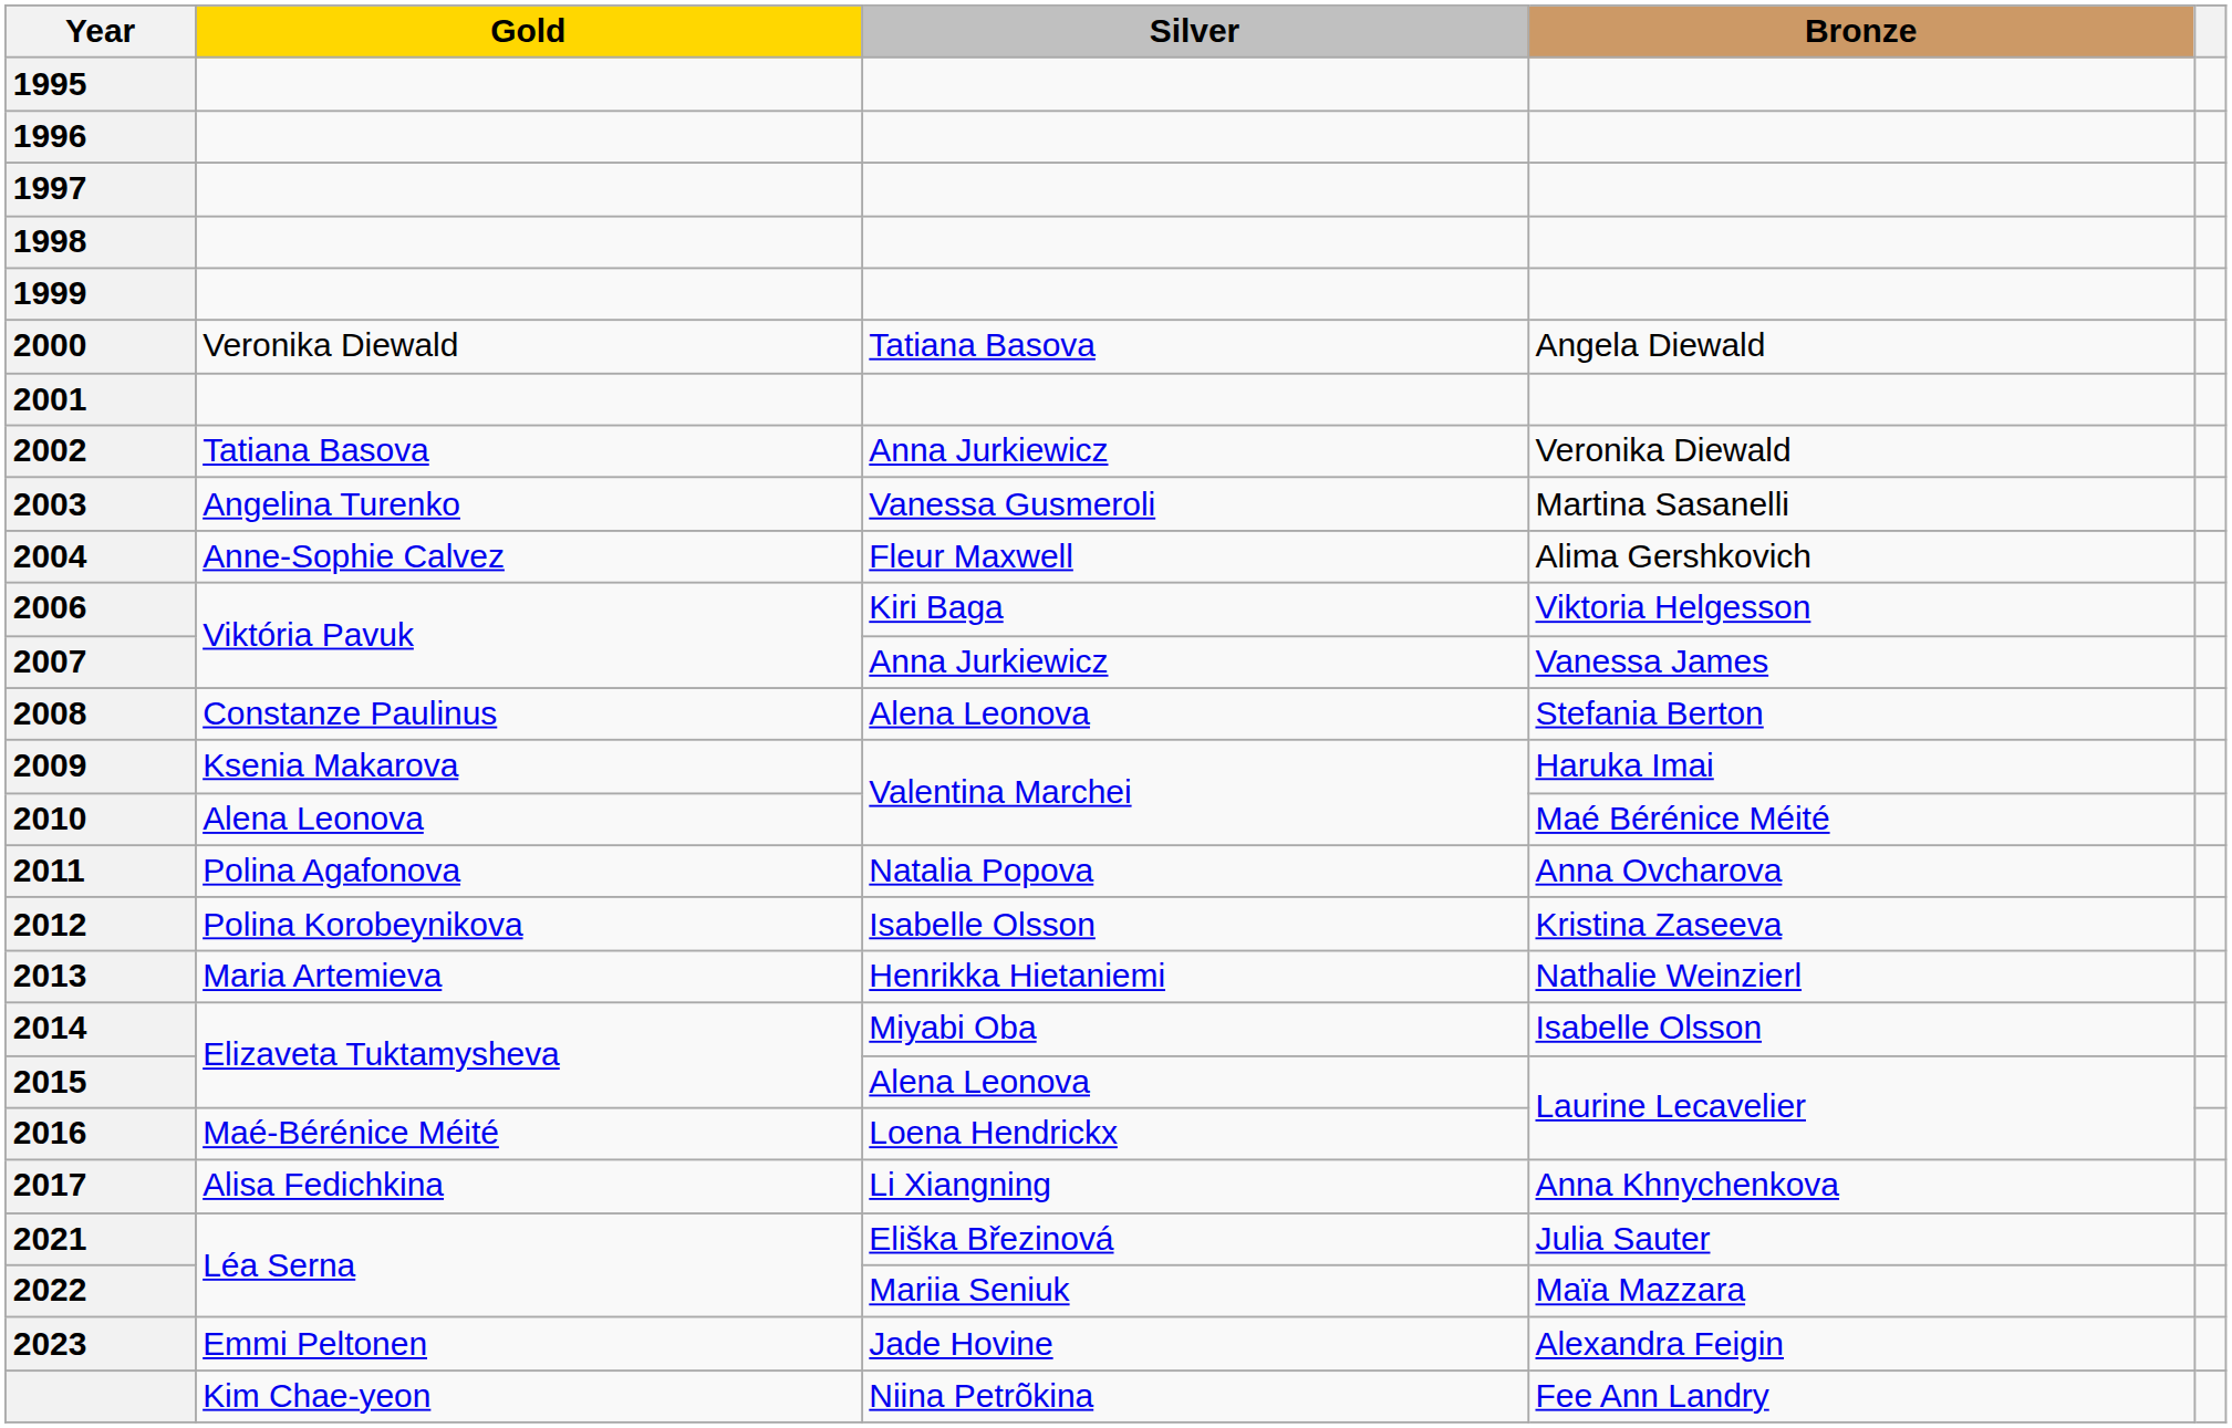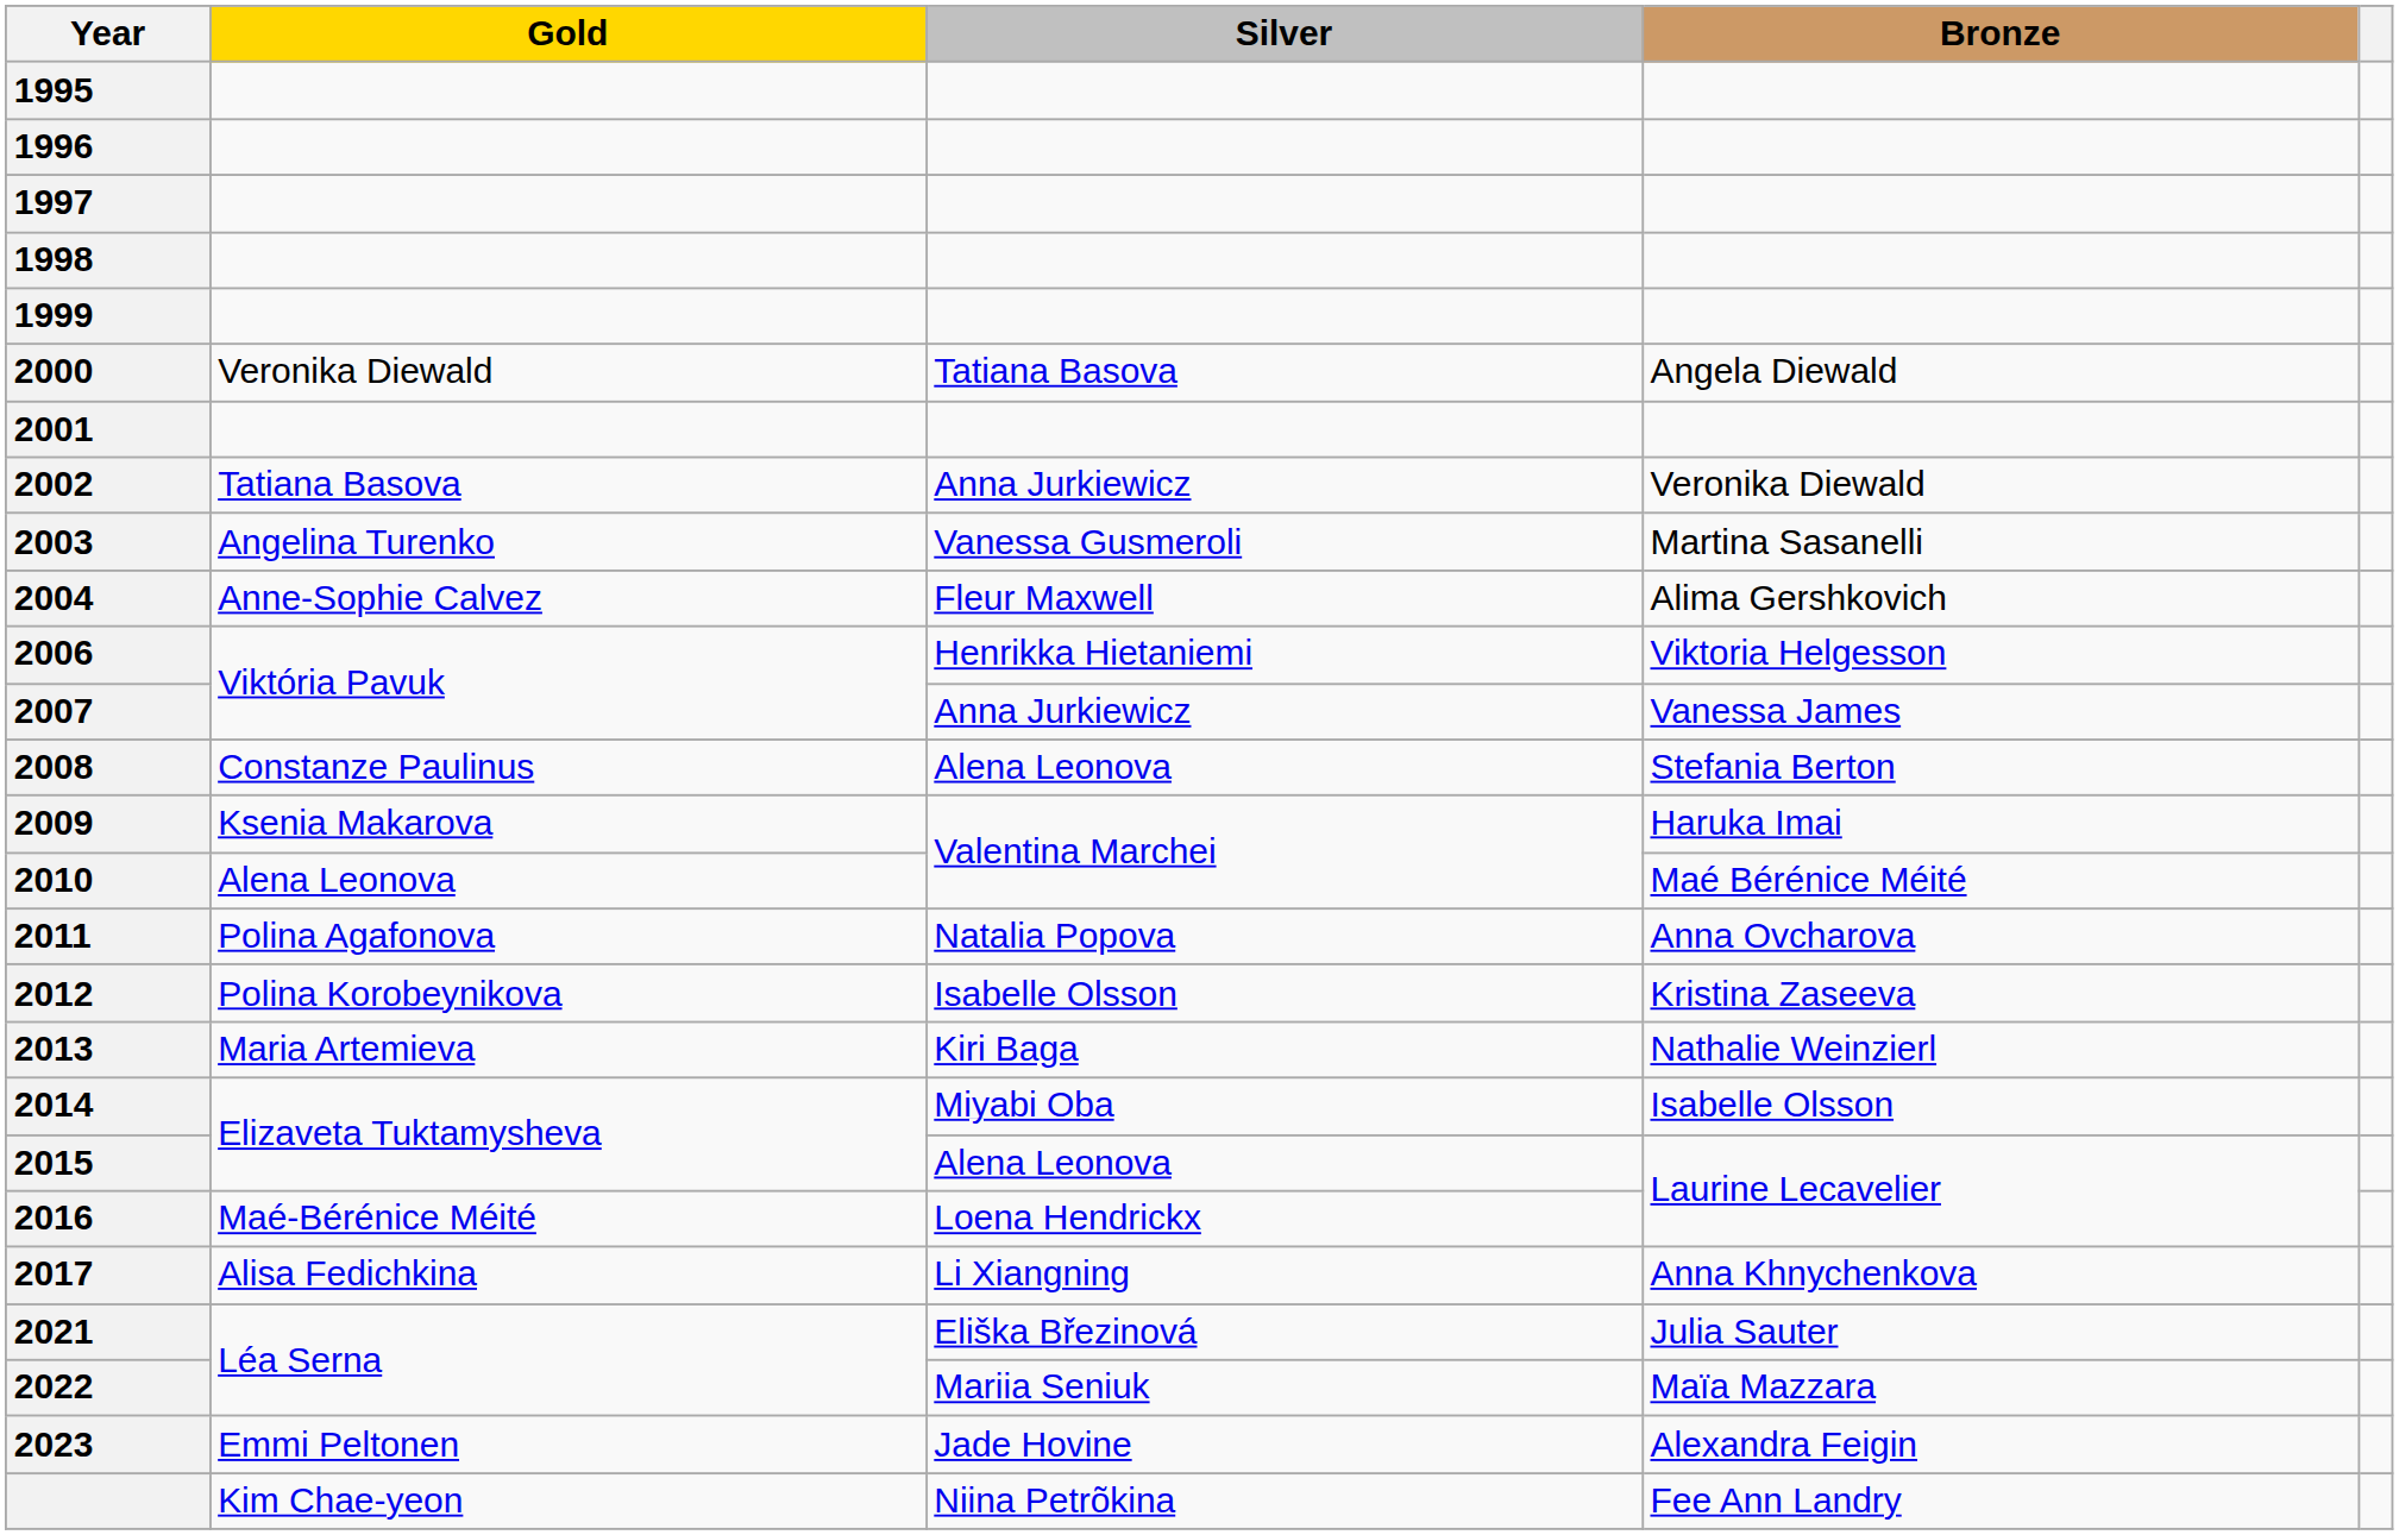 <table class="wikitable unsortable" style="text-align:left; width:85%">
 <tr>
 <th scope="col" style="text-align:center">Year</th>
 <td scope="col" style="text-align:center; width:30%; background:gold"><strong>Gold</strong></td>
 <td scope="col" style="text-align:center; width:30%; background:silver"><strong>Silver</strong></td>
 <td scope="col" style="text-align:center; width:30%; background:#c96"><strong>Bronze</strong></td>
 <th scope="col" style="text-align:center"></th>
 </tr>
 <tr>
 <th scope="row" style="text-align:left">1995</th>
 <td></td>
 <td></td>
 <td></td>
 <td></td>
 </tr>
 <tr>
 <th scope="row" style="text-align:left">1996</th>
 <td></td>
 <td></td>
 <td></td>
 <td></td>
 </tr>
 <tr>
 <th scope="row" style="text-align:left">1997</th>
 <td></td>
 <td></td>
 <td></td>
 <td></td>
 </tr>
 <tr>
 <th scope="row" style="text-align:left">1998</th>
 <td></td>
 <td></td>
 <td></td>
 <td></td>
 </tr>
 <tr>
 <th scope="row" style="text-align:left">1999</th>
 <td></td>
 <td></td>
 <td></td>
 <td></td>
 </tr>
 <tr>
 <th scope="row" style="text-align:left">2000</th>
 <td> Veronika Diewald</td>
 <td> <a href='#'>Tatiana Basova</a></td>
 <td> Angela Diewald</td>
 <td></td>
 </tr>
 <tr>
 <th scope="row" style="text-align:left">2001</th>
 <td></td>
 <td></td>
 <td></td>
 <td></td>
 </tr>
 <tr>
 <th scope="row" style="text-align:left">2002</th>
 <td> <a href='#'>Tatiana Basova</a></td>
 <td> <a href='#'>Anna Jurkiewicz</a></td>
 <td> Veronika Diewald</td>
 <td></td>
 </tr>
 <tr>
 <th scope="row" style="text-align:left">2003</th>
 <td> <a href='#'>Angelina Turenko</a></td>
 <td> <a href='#'>Vanessa Gusmeroli</a></td>
 <td> Martina Sasanelli</td>
 <td></td>
 </tr>
 <tr>
 <th scope="row" style="text-align:left">2004</th>
 <td> <a href='#'>Anne-Sophie Calvez</a></td>
 <td> <a href='#'>Fleur Maxwell</a></td>
 <td> Alima Gershkovich</td>
 <td></td>
 </tr>
 <tr>
 <th scope="row" style="text-align:left">2006</th>
 <td rowspan="2"> <a href='#'>Viktória Pavuk</a></td>
-<td> <a href='#'>Kiri Baga</a></td>
+<td> <a href='#'>Henrikka Hietaniemi</a></td>
 <td> <a href='#'>Viktoria Helgesson</a></td>
 <td></td>
 </tr>
 <tr>
 <th scope="row" style="text-align:left">2007</th>
 <td> <a href='#'>Anna Jurkiewicz</a></td>
 <td> <a href='#'>Vanessa James</a></td>
 <td></td>
 </tr>
 <tr>
 <th scope="row" style="text-align:left">2008</th>
 <td> <a href='#'>Constanze Paulinus</a></td>
 <td> <a href='#'>Alena Leonova</a></td>
 <td> <a href='#'>Stefania Berton</a></td>
 <td></td>
 </tr>
 <tr>
 <th scope="row" style="text-align:left">2009</th>
 <td> <a href='#'>Ksenia Makarova</a></td>
 <td rowspan="2"> <a href='#'>Valentina Marchei</a></td>
 <td> <a href='#'>Haruka Imai</a></td>
 <td></td>
 </tr>
 <tr>
 <th scope="row" style="text-align:left">2010</th>
 <td> <a href='#'>Alena Leonova</a></td>
 <td> <a href='#'>Maé Bérénice Méité</a></td>
 <td></td>
 </tr>
 <tr>
 <th scope="row" style="text-align:left">2011</th>
 <td> <a href='#'>Polina Agafonova</a></td>
 <td> <a href='#'>Natalia Popova</a></td>
 <td> <a href='#'>Anna Ovcharova</a></td>
 <td></td>
 </tr>
 <tr>
 <th scope="row" style="text-align:left">2012</th>
 <td> <a href='#'>Polina Korobeynikova</a></td>
 <td> <a href='#'>Isabelle Olsson</a></td>
 <td> <a href='#'>Kristina Zaseeva</a></td>
 <td></td>
 </tr>
 <tr>
 <th scope="row" style="text-align:left">2013</th>
 <td> <a href='#'>Maria Artemieva</a></td>
-<td> <a href='#'>Henrikka Hietaniemi</a></td>
+<td> <a href='#'>Kiri Baga</a></td>
 <td> <a href='#'>Nathalie Weinzierl</a></td>
 <td></td>
 </tr>
 <tr>
 <th scope="row" style="text-align:left">2014</th>
 <td rowspan="2"> <a href='#'>Elizaveta Tuktamysheva</a></td>
 <td> <a href='#'>Miyabi Oba</a></td>
 <td> <a href='#'>Isabelle Olsson</a></td>
 <td></td>
 </tr>
 <tr>
 <th scope="row" style="text-align:left">2015</th>
 <td> <a href='#'>Alena Leonova</a></td>
 <td rowspan="2"> <a href='#'>Laurine Lecavelier</a></td>
 <td></td>
 </tr>
 <tr>
 <th scope="row" style="text-align:left">2016</th>
 <td> <a href='#'>Maé-Bérénice Méité</a></td>
 <td> <a href='#'>Loena Hendrickx</a></td>
 <td></td>
 </tr>
 <tr>
 <th scope="row" style="text-align:left">2017</th>
 <td> <a href='#'>Alisa Fedichkina</a></td>
 <td> <a href='#'>Li Xiangning</a></td>
 <td> <a href='#'>Anna Khnychenkova</a></td>
 <td></td>
 </tr>
 <tr>
 <th scope="row" style="text-align:left">2021</th>
 <td rowspan="2"> <a href='#'>Léa Serna</a></td>
 <td> <a href='#'>Eliška Březinová</a></td>
 <td> <a href='#'>Julia Sauter</a></td>
 <td></td>
 </tr>
 <tr>
 <th scope="row" style="text-align:left">2022</th>
 <td> <a href='#'>Mariia Seniuk</a></td>
 <td> <a href='#'>Maïa Mazzara</a></td>
 <td></td>
 </tr>
 <tr>
 <th scope="row" style="text-align:left">2023</th>
 <td> <a href='#'>Emmi Peltonen</a></td>
 <td> <a href='#'>Jade Hovine</a></td>
 <td> <a href='#'>Alexandra Feigin</a></td>
 <td></td>
 </tr>
 <tr>
 <th scope="row" style="text-align:left"></th>
 <td> <a href='#'>Kim Chae-yeon</a></td>
 <td> <a href='#'>Niina Petrõkina</a></td>
 <td> <a href='#'>Fee Ann Landry</a></td>
 <td></td>
 </tr>
 </table>
